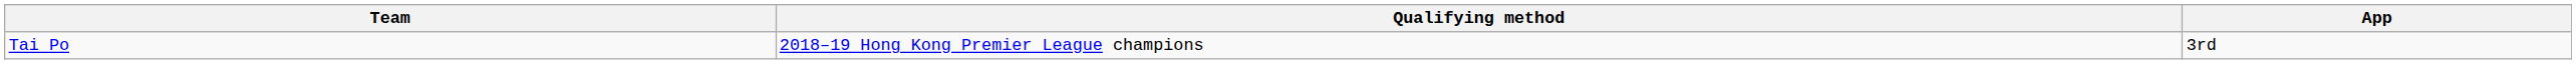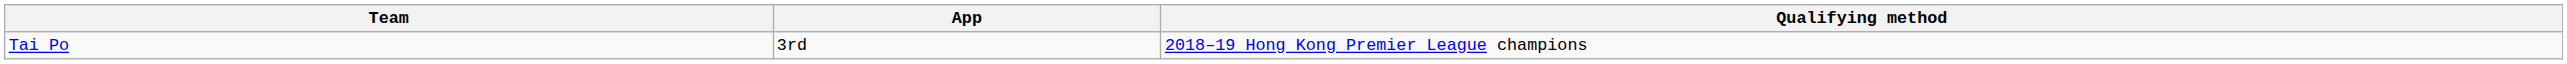 <table class="wikitable" style="table-layout:fixed;width:100%;">
 <tr>
 <th width=30%>Team</th>
+<th width=15%>App </th>
 <th width=55%>Qualifying method</th>
-<th width=15%>App </th>
 </tr>
 <tr>
 <td> <a href='#'>Tai Po</a></td>
+<td>3rd </td>
 <td><a href='#'>2018–19 Hong Kong Premier League</a> champions</td>
-<td>3rd </td>
 </tr>
 </table>
